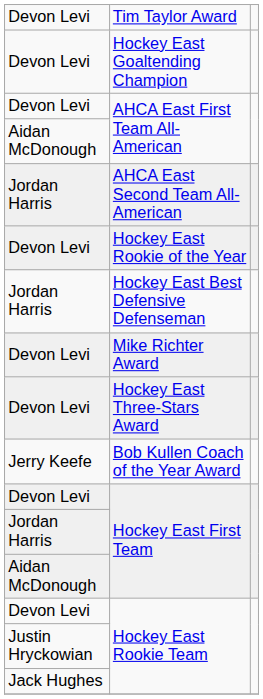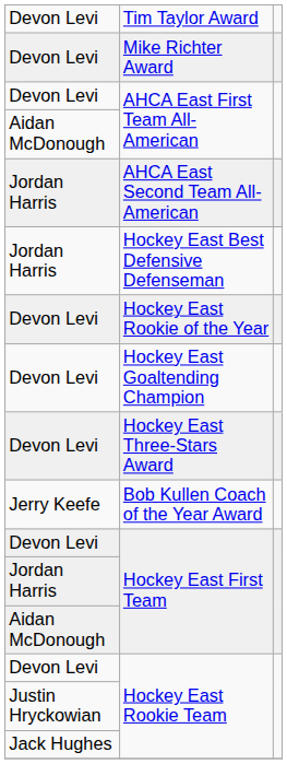 <table class="wikitable" width=40%>
 <tr>
 <td>Devon Levi</td>
 <td rowspan=1><a href='#'>Tim Taylor Award</a></td>
 <td rowspan=1></td>
 </tr>
-<tr>
+<tr bgcolor=f0f0f0>
 <td>Devon Levi</td>
-<td rowspan=1><a href='#'>Hockey East Goaltending Champion</a></td>
+<td rowspan=1><a href='#'>Mike Richter Award</a></td>
 <td rowspan=1></td>
 </tr>
 <tr>
 <td>Devon Levi</td>
 <td rowspan=2><a href='#'>AHCA East First Team All-American</a></td>
 <td rowspan=2></td>
 </tr>
 <tr>
 <td>Aidan McDonough</td>
 </tr>
 <tr bgcolor=f0f0f0>
 <td>Jordan Harris</td>
 <td rowspan=1><a href='#'>AHCA East Second Team All-American</a></td>
 <td rowspan=1></td>
 </tr>
-<tr bgcolor=f0f0f0>
-<td>Devon Levi</td>
-<td rowspan=1><a href='#'>Hockey East Rookie of the Year</a></td>
-<td rowspan=1></td>
-</tr>
 <tr>
 <td>Jordan Harris</td>
 <td rowspan=1><a href='#'>Hockey East Best Defensive Defenseman</a></td>
 <td rowspan=1></td>
 </tr>
 <tr bgcolor=f0f0f0>
 <td>Devon Levi</td>
-<td rowspan=1><a href='#'>Mike Richter Award</a></td>
+<td rowspan=1><a href='#'>Hockey East Rookie of the Year</a></td>
+<td rowspan=1></td>
+</tr>
+<tr>
+<td>Devon Levi</td>
+<td rowspan=1><a href='#'>Hockey East Goaltending Champion</a></td>
 <td rowspan=1></td>
 </tr>
 <tr bgcolor=f0f0f0>
 <td>Devon Levi</td>
 <td rowspan=1><a href='#'>Hockey East Three-Stars Award</a></td>
 <td rowspan=1></td>
 </tr>
 <tr>
 <td>Jerry Keefe</td>
 <td rowspan=1><a href='#'>Bob Kullen Coach of the Year Award</a></td>
 <td rowspan=1></td>
 </tr>
 <tr bgcolor=f0f0f0>
 <td>Devon Levi</td>
 <td rowspan=3><a href='#'>Hockey East First Team</a></td>
 <td rowspan=3></td>
 </tr>
 <tr bgcolor=f0f0f0>
 <td>Jordan Harris</td>
 </tr>
 <tr bgcolor=f0f0f0>
 <td>Aidan McDonough</td>
 </tr>
 <tr>
 <td>Devon Levi</td>
 <td rowspan=3><a href='#'>Hockey East Rookie Team</a></td>
 <td rowspan=3></td>
 </tr>
 <tr>
 <td>Justin Hryckowian</td>
 </tr>
 <tr>
 <td>Jack Hughes</td>
 </tr>
 <tr>
 </tr>
 </table>
